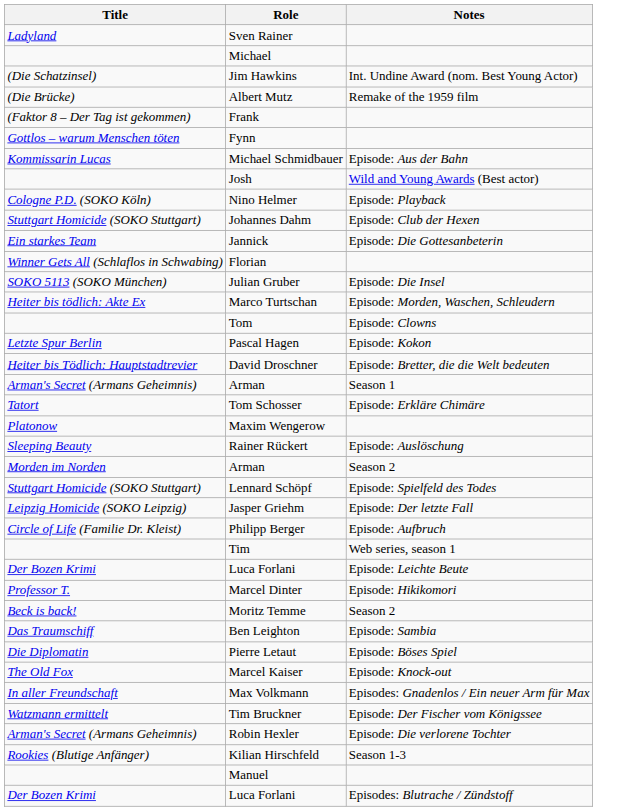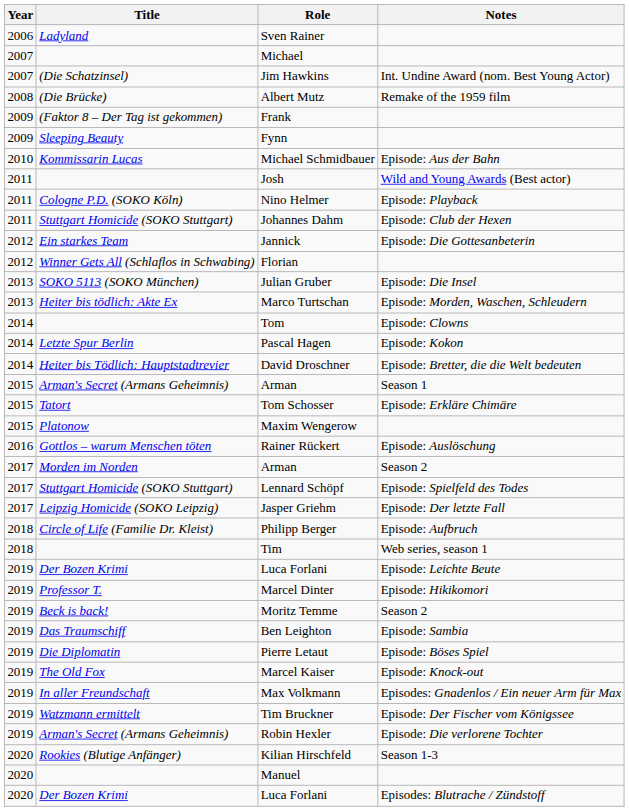 <table class="wikitable sortable">
 <tr>
+<th>Year</th>
 <th>Title</th>
 <th>Role</th>
 <th class="unsortable">Notes</th>
 </tr>
 <tr>
+<td>2006</td>
 <td><em><a href='#'>Ladyland</a></em></td>
 <td>Sven Rainer</td>
 <td></td>
 </tr>
 <tr>
+<td>2007</td>
 <td><em></em></td>
 <td>Michael</td>
 <td></td>
 </tr>
 <tr>
+<td>2007</td>
 <td><em> (Die Schatzinsel)</em></td>
 <td>Jim Hawkins</td>
 <td>Int. Undine Award (nom. Best Young Actor)</td>
 </tr>
 <tr>
+<td>2008</td>
 <td><em> (Die Brücke)</em></td>
 <td>Albert Mutz</td>
 <td>Remake of the 1959 film</td>
 </tr>
 <tr>
+<td>2009</td>
 <td><em></em> <em>(Faktor 8 – Der Tag ist gekommen)</em></td>
 <td>Frank</td>
 <td></td>
 </tr>
 <tr>
-<td><em><a href='#'>Gottlos – warum Menschen töten</a></em></td>
+<td>2009</td>
+<td><em><a href='#'>Sleeping Beauty</a></em></td>
 <td>Fynn</td>
 <td></td>
 </tr>
 <tr>
+<td>2010</td>
 <td><em><a href='#'>Kommissarin Lucas</a></em></td>
 <td>Michael Schmidbauer</td>
 <td>Episode: <em>Aus der Bahn</em></td>
 </tr>
 <tr>
+<td>2011</td>
 <td><em></em></td>
 <td>Josh</td>
 <td><a href='#'>Wild and Young Awards</a> (Best actor)</td>
 </tr>
 <tr>
+<td>2011</td>
 <td><em><a href='#'>Cologne P.D.</a> (SOKO Köln)</em></td>
 <td>Nino Helmer</td>
 <td>Episode: <em>Playback</em></td>
 </tr>
 <tr>
+<td>2011</td>
 <td><em><a href='#'>Stuttgart Homicide</a> (SOKO Stuttgart)</em></td>
 <td>Johannes Dahm</td>
 <td>Episode: <em>Club der Hexen</em></td>
 </tr>
 <tr>
+<td>2012</td>
 <td><em><a href='#'>Ein starkes Team</a></em></td>
 <td>Jannick</td>
 <td>Episode: <em>Die Gottesanbeterin</em></td>
 </tr>
 <tr>
+<td>2012</td>
 <td><em><a href='#'>Winner Gets All</a> (Schlaflos in Schwabing)</em></td>
 <td>Florian</td>
 <td></td>
 </tr>
 <tr>
+<td>2013</td>
 <td><em><a href='#'>SOKO 5113</a> (SOKO München)</em></td>
 <td>Julian Gruber</td>
 <td>Episode: <em>Die Insel</em></td>
 </tr>
 <tr>
+<td>2013</td>
 <td><em><a href='#'>Heiter bis tödlich: Akte Ex</a></em></td>
 <td>Marco Turtschan</td>
 <td>Episode: <em>Morden, Waschen, Schleudern</em></td>
 </tr>
 <tr>
+<td>2014</td>
 <td><em></em></td>
 <td>Tom</td>
 <td>Episode: <em>Clowns</em></td>
 </tr>
 <tr>
+<td>2014</td>
 <td><em><a href='#'>Letzte Spur Berlin</a></em></td>
 <td>Pascal Hagen</td>
 <td>Episode: <em>Kokon</em></td>
 </tr>
 <tr>
+<td>2014</td>
 <td><em><a href='#'>Heiter bis Tödlich: Hauptstadtrevier</a></em></td>
 <td>David Droschner</td>
 <td>Episode: <em>Bretter, die die Welt bedeuten</em></td>
 </tr>
 <tr>
+<td>2015</td>
 <td><em><a href='#'>Arman's Secret</a> (Armans Geheimnis)</em></td>
 <td>Arman</td>
 <td>Season 1</td>
 </tr>
 <tr>
+<td>2015</td>
 <td><em><a href='#'>Tatort</a></em></td>
 <td>Tom Schosser</td>
 <td>Episode: <em>Erkläre Chimäre</em></td>
 </tr>
 <tr>
+<td>2015</td>
 <td><em><a href='#'>Platonow</a></em></td>
 <td>Maxim Wengerow</td>
 <td></td>
 </tr>
 <tr>
-<td><em><a href='#'>Sleeping Beauty</a></em></td>
+<td>2016</td>
+<td><em><a href='#'>Gottlos – warum Menschen töten</a></em></td>
 <td>Rainer Rückert</td>
 <td>Episode: <em>Auslöschung</em></td>
 </tr>
 <tr>
+<td>2017</td>
 <td><em><a href='#'>Morden im Norden</a></em></td>
 <td>Arman</td>
 <td>Season 2</td>
 </tr>
 <tr>
+<td>2017</td>
 <td><em><a href='#'>Stuttgart Homicide</a> (SOKO Stuttgart)</em></td>
 <td>Lennard Schöpf</td>
 <td>Episode: <em>Spielfeld des Todes</em></td>
 </tr>
 <tr>
+<td>2017</td>
 <td><em><a href='#'>Leipzig Homicide</a> (SOKO Leipzig)</em></td>
 <td>Jasper Griehm</td>
 <td>Episode: <em>Der letzte Fall</em></td>
 </tr>
 <tr>
+<td>2018</td>
 <td><em><a href='#'>Circle of Life</a> (Familie Dr. Kleist)</em></td>
 <td>Philipp Berger</td>
 <td>Episode: <em>Aufbruch</em></td>
 </tr>
 <tr>
+<td>2018</td>
 <td></td>
 <td>Tim</td>
 <td>Web series, season 1</td>
 </tr>
 <tr>
+<td>2019</td>
 <td><em><a href='#'>Der Bozen Krimi</a></em></td>
 <td>Luca Forlani</td>
 <td>Episode: <em>Leichte Beute</em></td>
 </tr>
 <tr>
+<td>2019</td>
 <td><a href='#'><em>Professor T.</em></a></td>
 <td>Marcel Dinter</td>
 <td>Episode: <em>Hikikomori</em></td>
 </tr>
 <tr>
+<td>2019</td>
 <td><em><a href='#'>Beck is back!</a></em></td>
 <td>Moritz Temme</td>
 <td>Season 2</td>
 </tr>
 <tr>
+<td>2019</td>
 <td><em><a href='#'>Das Traumschiff</a></em></td>
 <td>Ben Leighton</td>
 <td>Episode: <em>Sambia</em></td>
 </tr>
 <tr>
+<td>2019</td>
 <td><em><a href='#'>Die Diplomatin</a></em></td>
 <td>Pierre Letaut</td>
 <td>Episode: <em>Böses Spiel</em></td>
 </tr>
 <tr>
+<td>2019</td>
 <td><em><a href='#'>The Old Fox</a></em></td>
 <td>Marcel Kaiser</td>
 <td>Episode: <em>Knock-out</em></td>
 </tr>
 <tr>
+<td>2019</td>
 <td><em><a href='#'>In aller Freundschaft</a></em></td>
 <td>Max Volkmann</td>
 <td>Episodes: <em>Gnadenlos / Ein neuer Arm für Max</em></td>
 </tr>
 <tr>
+<td>2019</td>
 <td><em><a href='#'>Watzmann ermittelt</a></em></td>
 <td>Tim Bruckner</td>
 <td>Episode: <em>Der Fischer vom Königssee</em></td>
 </tr>
 <tr>
+<td>2019</td>
 <td><em><a href='#'>Arman's Secret</a> (Armans Geheimnis)</em></td>
 <td>Robin Hexler</td>
 <td>Episode: <em>Die verlorene Tochter</em></td>
 </tr>
 <tr>
+<td>2020</td>
 <td><em><a href='#'>Rookies</a> (Blutige Anfänger)</em></td>
 <td>Kilian Hirschfeld</td>
 <td>Season 1-3</td>
 </tr>
 <tr>
+<td>2020</td>
 <td><em></em></td>
 <td>Manuel</td>
 <td></td>
 </tr>
 <tr>
+<td>2020</td>
 <td><em><a href='#'>Der Bozen Krimi</a></em></td>
 <td>Luca Forlani</td>
 <td>Episodes: <em>Blutrache / Zündstoff</em></td>
 </tr>
 </table>
